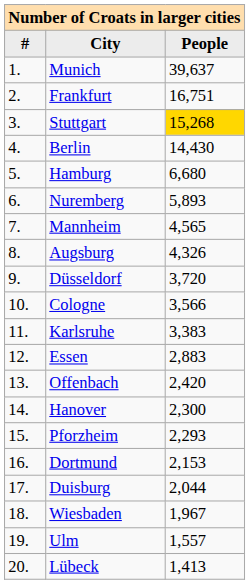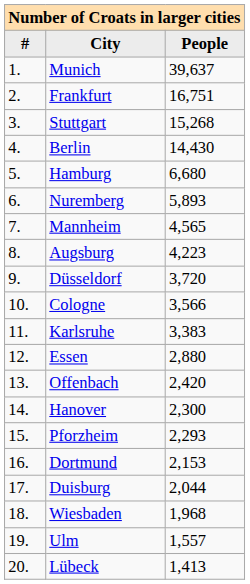 <table class="wikitable">
 <tr>
 <td colspan="10"  style="text-align:center; background:#ffdead;"><strong>Number of Croats in larger cities </strong></td>
 </tr>
 <tr style="background:#ddd;">
 <th style="background:#ececec;">#</th>
 <th style="background:#ececec;">City</th>
 <th style="background:#ececec;">People</th>
 </tr>
 <tr style="text-align:left;">
 <td>1.</td>
 <td><a href='#'>Munich</a></td>
 <td>39,637</td>
 </tr>
 <tr style="text-align:left;">
 <td>2.</td>
 <td><a href='#'>Frankfurt</a></td>
 <td>16,751</td>
 </tr>
 <tr style="text-align:left;">
 <td>3.</td>
 <td><a href='#'>Stuttgart</a></td>
-<td style="background: gold;">15,268</td>
+<td>15,268</td>
 </tr>
 <tr style="text-align:left;">
 <td>4.</td>
 <td><a href='#'>Berlin</a></td>
 <td>14,430</td>
 </tr>
 <tr style="text-align:left;">
 <td>5.</td>
 <td><a href='#'>Hamburg</a></td>
 <td>6,680</td>
 </tr>
 <tr style="text-align:left;">
 <td>6.</td>
 <td><a href='#'>Nuremberg</a></td>
 <td>5,893</td>
 </tr>
 <tr style="text-align:left;">
 <td>7.</td>
 <td><a href='#'>Mannheim</a></td>
 <td>4,565</td>
 </tr>
 <tr style="text-align:left;">
 <td>8.</td>
 <td><a href='#'>Augsburg</a></td>
-<td>4,326</td>
+<td>4,223</td>
 </tr>
 <tr style="text-align:left;">
 <td>9.</td>
 <td><a href='#'>Düsseldorf</a></td>
 <td>3,720</td>
 </tr>
 <tr style="text-align:left;">
 <td>10.</td>
 <td><a href='#'>Cologne</a></td>
 <td>3,566</td>
 </tr>
 <tr style="text-align:left;">
 <td>11.</td>
 <td><a href='#'>Karlsruhe</a></td>
 <td>3,383</td>
 </tr>
 <tr style="text-align:left;">
 <td>12.</td>
 <td><a href='#'>Essen</a></td>
-<td>2,883</td>
+<td>2,880</td>
 </tr>
 <tr style="text-align:left;">
 <td>13.</td>
 <td><a href='#'>Offenbach</a></td>
 <td>2,420</td>
 </tr>
 <tr style="text-align:left;">
 <td>14.</td>
 <td><a href='#'>Hanover</a></td>
 <td>2,300</td>
 </tr>
 <tr style="text-align:left;">
 <td>15.</td>
 <td><a href='#'>Pforzheim</a></td>
 <td>2,293</td>
 </tr>
 <tr style="text-align:left;">
 <td>16.</td>
 <td><a href='#'>Dortmund</a></td>
 <td>2,153</td>
 </tr>
 <tr style="text-align:left;">
 <td>17.</td>
 <td><a href='#'>Duisburg</a></td>
 <td>2,044</td>
 </tr>
 <tr style="text-align:left;">
 <td>18.</td>
 <td><a href='#'>Wiesbaden</a></td>
-<td>1,967</td>
+<td>1,968</td>
 </tr>
 <tr style="text-align:left;">
 <td>19.</td>
 <td><a href='#'>Ulm</a></td>
 <td>1,557</td>
 </tr>
 <tr style="text-align:left;">
 <td>20.</td>
 <td><a href='#'>Lübeck</a></td>
 <td>1,413</td>
 </tr>
 </table>
